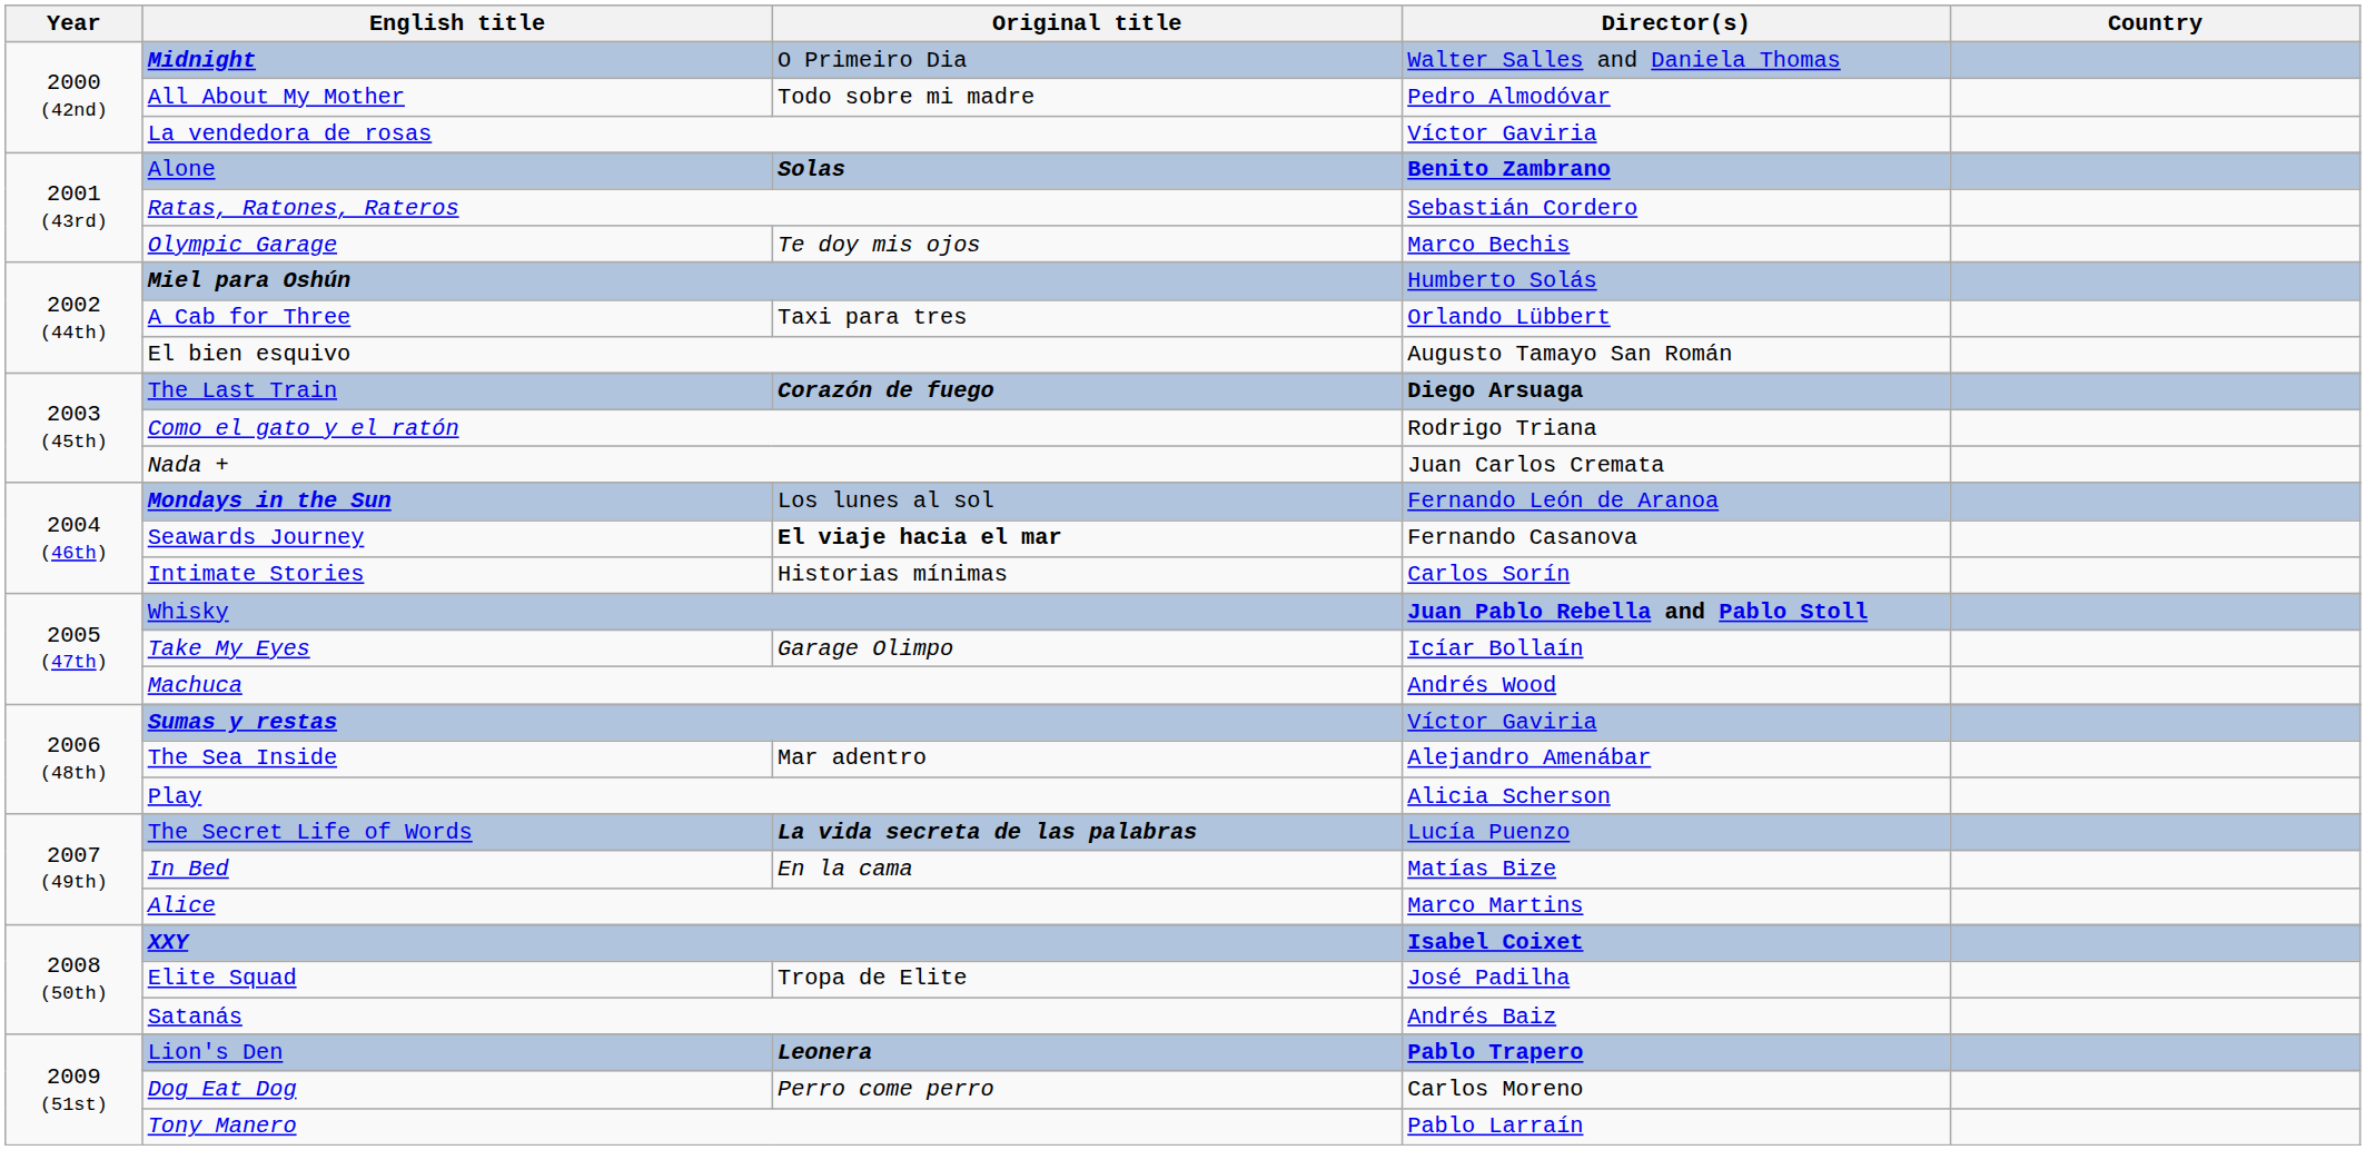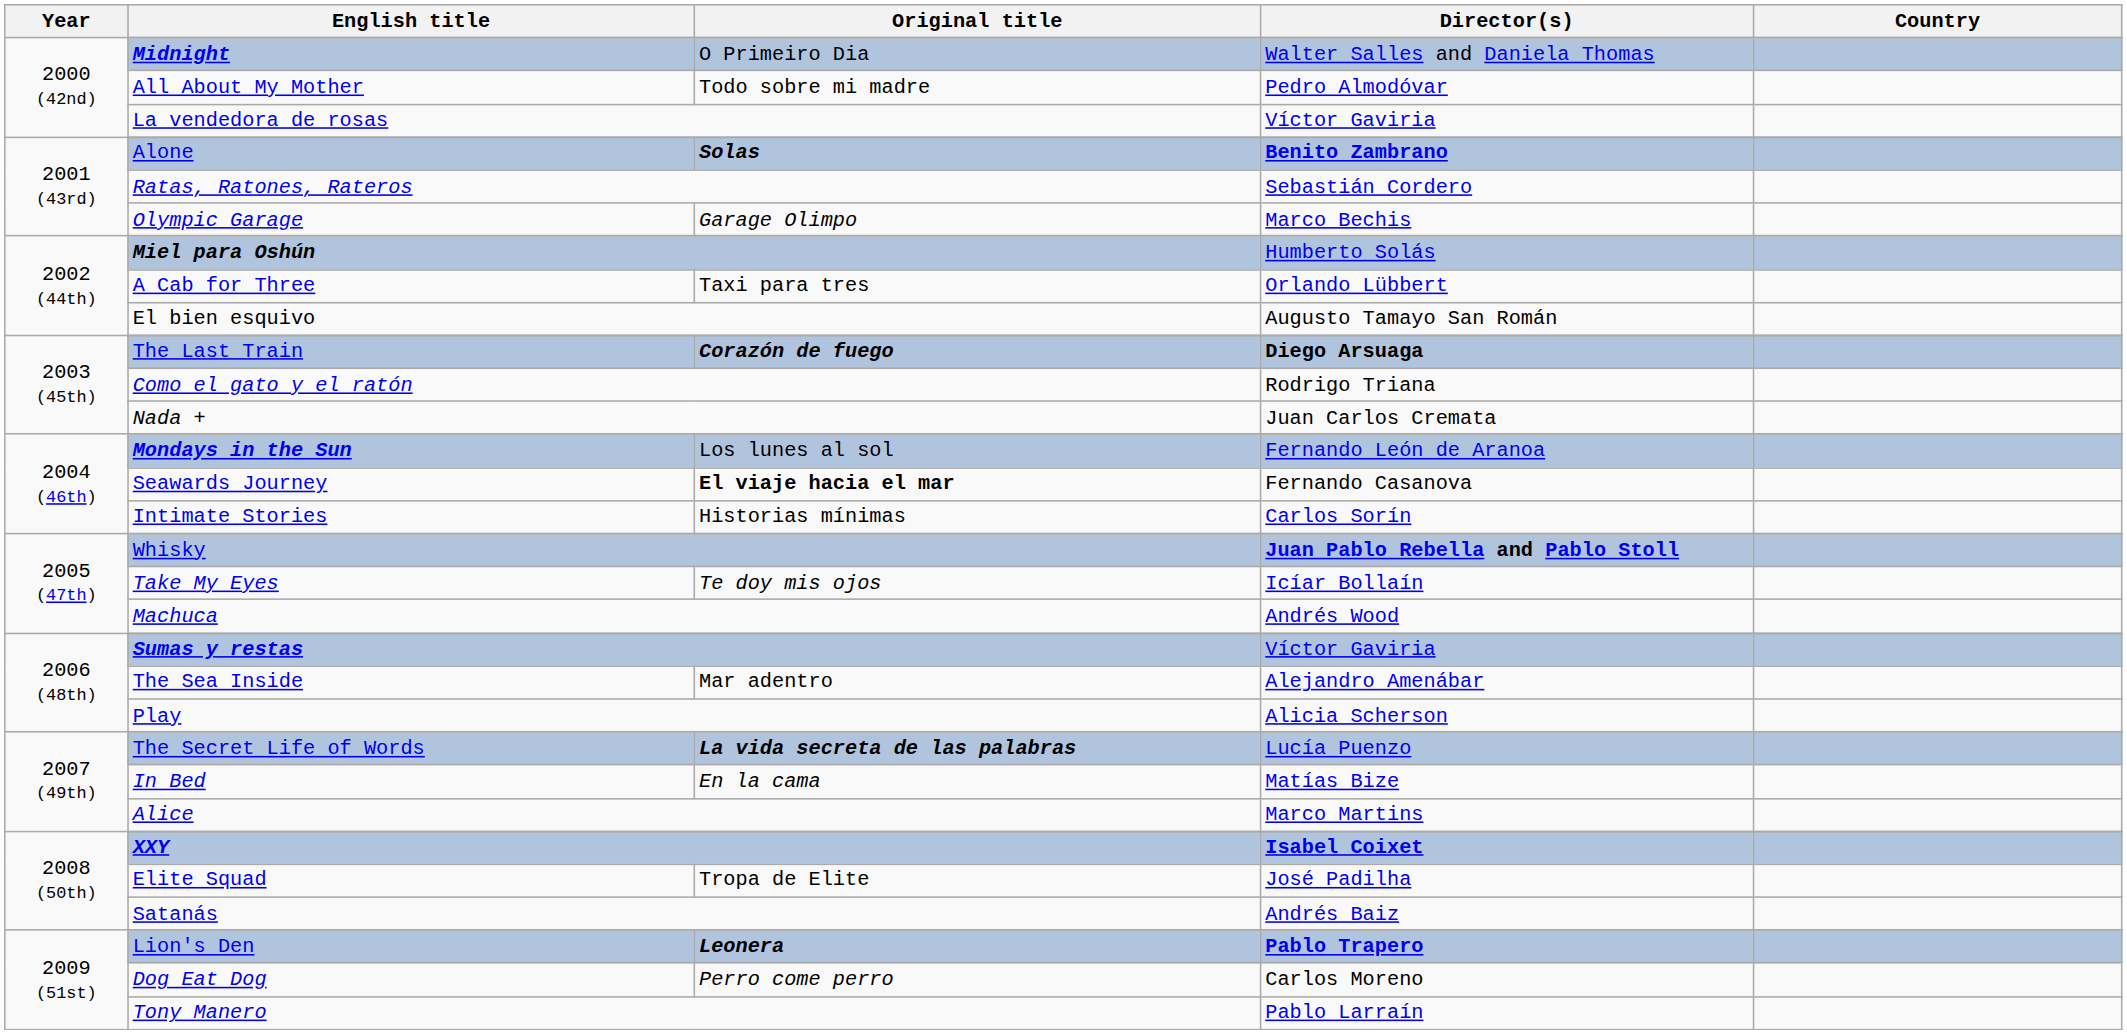 <table class="wikitable sortable" style="text-align:left;"style="width:95%">
 <tr>
 <th scope="col" style="width:5%;">Year</th>
 <th scope="col" style="width:23%;">English title</th>
 <th scope="col" style="width:23%;">Original title</th>
 <th scope="col" style="width:20%;">Director(s)</th>
 <th scope="col" style="width:15%;">Country</th>
 </tr>
 <tr>
 <td rowspan="4" style="text-align:center;">2000<br><small>(42nd)</small><br></td>
 </tr>
 <tr style="background:#B0C4DE;">
 <td><strong><em><a href='#'>Midnight</a><em> <strong></td>
 <td></em></strong>O Primeiro Dia<strong><em></td>
 <td></strong><a href='#'>Walter Salles</a> and <a href='#'>Daniela Thomas</a><strong></td>
 <td></strong><strong></td>
 </tr>
 <tr>
 <td></em><a href='#'>All About My Mother</a><em></td>
 <td></em>Todo sobre mi madre<em></td>
 <td><a href='#'>Pedro Almodóvar</a></td>
 <td></td>
 </tr>
 <tr>
 <td colspan="2"></em><a href='#'>La vendedora de rosas</a><em></td>
 <td><a href='#'>Víctor Gaviria</a></td>
 <td></td>
 </tr>
 <tr>
 <td rowspan="4" style="text-align:center;">2001<br><small>(43rd)</small><br></td>
 </tr>
 <tr style="background:#B0C4DE;">
 <td></em></strong><a href='#'>Alone</a></em> </strong></td>
 <td><strong><em>Solas</em></strong></td>
 <td><strong><a href='#'>Benito Zambrano</a></strong></td>
 <td><strong></strong></td>
 </tr>
 <tr>
 <td colspan="2"><em><a href='#'>Ratas, Ratones, Rateros</a></em></td>
 <td><a href='#'>Sebastián Cordero</a></td>
 <td></td>
 </tr>
 <tr>
 <td><em><a href='#'>Olympic Garage</a></em></td>
-<td><em>Te doy mis ojos</em></td>
+<td><em>Garage Olimpo</em></td>
 <td><a href='#'>Marco Bechis</a></td>
 <td></td>
 </tr>
 <tr>
 <td rowspan="4" style="text-align:center;">2002<br><small>(44th)</small><br></td>
 </tr>
 <tr style="background:#B0C4DE;">
 <td colspan="2"><strong><em>Miel para Oshún<em> <strong></td>
 <td></strong><a href='#'>Humberto Solás</a><strong></td>
 <td></strong><strong></td>
 </tr>
 <tr>
 <td></em><a href='#'>A Cab for Three</a><em></td>
 <td></em>Taxi para tres<em></td>
 <td><a href='#'>Orlando Lübbert</a></td>
 <td></td>
 </tr>
 <tr>
 <td colspan="2"></em>El bien esquivo<em></td>
 <td>Augusto Tamayo San Román</td>
 <td></td>
 </tr>
 <tr>
 <td rowspan="4" style="text-align:center;">2003<br><small>(45th)</small><br></td>
 </tr>
 <tr style="background:#B0C4DE;">
 <td></em></strong><a href='#'>The Last Train</a></em> </strong></td>
 <td><strong><em>Corazón de fuego</em></strong></td>
 <td><strong>Diego Arsuaga</strong></td>
 <td><strong></strong></td>
 </tr>
 <tr>
 <td colspan="2"><em><a href='#'>Como el gato y el ratón</a></em></td>
 <td>Rodrigo Triana</td>
 <td></td>
 </tr>
 <tr>
 <td colspan="2"><em>Nada +</em></td>
 <td>Juan Carlos Cremata</td>
 <td></td>
 </tr>
 <tr>
 <td rowspan="4" style="text-align:center;">2004<br><small>(<a href='#'>46th</a>)</small><br></td>
 </tr>
 <tr style="background:#B0C4DE;">
 <td><strong><em><a href='#'>Mondays in the Sun</a><em> <strong></td>
 <td></em></strong>Los lunes al sol<strong><em></td>
 <td></strong><a href='#'>Fernando León de Aranoa</a><strong></td>
 <td></strong><strong></td>
 </tr>
 <tr>
 <td></em><a href='#'>Seawards Journey</a><em></td>
 <td><strong></em>El viaje hacia el mar<em></strong></td>
 <td>Fernando Casanova</td>
 <td></td>
 </tr>
 <tr>
 <td></em><a href='#'>Intimate Stories</a><em></td>
 <td></em>Historias mínimas<em></td>
 <td><a href='#'>Carlos Sorín</a></td>
 <td></td>
 </tr>
 <tr>
 <td rowspan="4" style="text-align:center;">2005<br><small>(<a href='#'>47th</a>)</small><br></td>
 </tr>
 <tr style="background:#B0C4DE;">
 <td colspan="2"></em></strong><a href='#'>Whisky</a></em> </strong></td>
 <td><strong><a href='#'>Juan Pablo Rebella</a> and <a href='#'>Pablo Stoll</a></strong></td>
 <td><strong></strong></td>
 </tr>
 <tr>
 <td><em><a href='#'>Take My Eyes</a></em></td>
-<td><em>Garage Olimpo</em></td>
+<td><em>Te doy mis ojos</em></td>
 <td><a href='#'>Icíar Bollaín</a></td>
 <td></td>
 </tr>
 <tr>
 <td colspan="2"><em><a href='#'>Machuca</a></em></td>
 <td><a href='#'>Andrés Wood</a></td>
 <td></td>
 </tr>
 <tr>
 <td rowspan="4" style="text-align:center;">2006<br><small>(48th)</small><br></td>
 </tr>
 <tr style="background:#B0C4DE;">
 <td colspan="2"><strong><em><a href='#'>Sumas y restas</a><em> <strong></td>
 <td></strong><a href='#'>Víctor Gaviria</a><strong></td>
 <td></strong><strong></td>
 </tr>
 <tr>
 <td></em><a href='#'>The Sea Inside</a><em></td>
 <td></em>Mar adentro<em></td>
 <td><a href='#'>Alejandro Amenábar</a></td>
 <td></td>
 </tr>
 <tr>
 <td colspan="2"></em><a href='#'>Play</a><em></td>
 <td><a href='#'>Alicia Scherson</a></td>
 <td></td>
 </tr>
 <tr>
 <td rowspan="4" style="text-align:center;">2007<br><small>(49th)</small><br></td>
 </tr>
 <tr style="background:#B0C4DE;">
 <td></em></strong><a href='#'>The Secret Life of Words</a></em> </strong></td>
 <td><strong><em>La vida secreta de las palabras</em></strong></td>
 <td></strong><a href='#'>Lucía Puenzo</a><strong></td>
 <td><strong></strong></td>
 </tr>
 <tr>
 <td><em><a href='#'>In Bed</a></em></td>
 <td><em>En la cama</em></td>
 <td><a href='#'>Matías Bize</a></td>
 <td></td>
 </tr>
 <tr>
 <td colspan="2"><em><a href='#'>Alice</a></em></td>
 <td><a href='#'>Marco Martins</a></td>
 <td></td>
 </tr>
 <tr>
 <td rowspan="4" style="text-align:center;">2008<br><small>(50th)</small><br></td>
 </tr>
 <tr style="background:#B0C4DE;">
 <td colspan="2"><strong><em><a href='#'>XXY</a><em> <strong></td>
 <td><strong><a href='#'>Isabel Coixet</a></strong></td>
 <td></strong><strong></td>
 </tr>
 <tr>
 <td></em><a href='#'>Elite Squad</a><em></td>
 <td></em>Tropa de Elite<em></td>
 <td><a href='#'>José Padilha</a></td>
 <td></td>
 </tr>
 <tr>
 <td colspan="2"></em><a href='#'>Satanás</a><em></td>
 <td><a href='#'>Andrés Baiz</a></td>
 <td></td>
 </tr>
 <tr>
 <td rowspan="4" style="text-align:center;">2009<br><small>(51st)</small><br></td>
 </tr>
 <tr style="background:#B0C4DE;">
 <td></em></strong><a href='#'>Lion's Den</a></em> </strong></td>
 <td><strong><em>Leonera</em></strong></td>
 <td><strong><a href='#'>Pablo Trapero</a></strong></td>
 <td><strong></strong></td>
 </tr>
 <tr>
 <td><em><a href='#'>Dog Eat Dog</a></em></td>
 <td><em>Perro come perro</em></td>
 <td>Carlos Moreno</td>
 <td></td>
 </tr>
 <tr>
 <td colspan="2"><em><a href='#'>Tony Manero</a></em></td>
 <td><a href='#'>Pablo Larraín</a></td>
 <td></td>
 </tr>
 <tr>
 </tr>
 </table>
